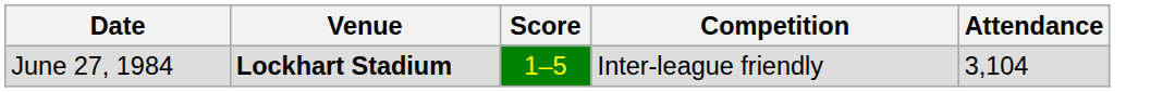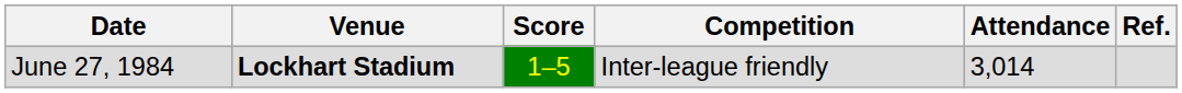 <table class="wikitable" style="font-size:90%">
 <tr>
 <th width=120>Date</th>
 <th width=145>Venue</th>
 <th width=45>Score</th>
 <th width=200>Competition</th>
 <th width=35>Attendance</th>
+<th width=15>Ref.</th>
 </tr>
 <tr>
 <td style="text-align:left; background:#ddd;">June 27, 1984</td>
 <td style="text-align:left; background:#ddd;"><strong>Lockhart Stadium</strong></td>
 <td style="text-align:center; background:green;color:yellow;">1–5</td>
 <td style="text-align:left; background:#ddd;">Inter-league friendly</td>
-<td style="text-align:left; background:#ddd;">3,104</td>
+<td style="text-align:left; background:#ddd;">3,014</td>
+<td style="text-align:left; background:#ddd;"></td>
 </tr>
 </table>
